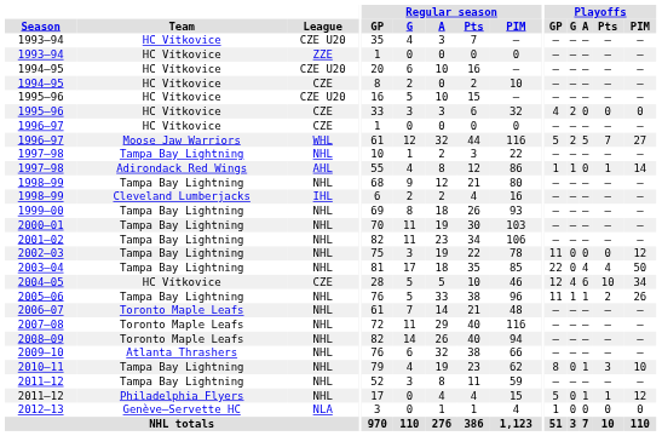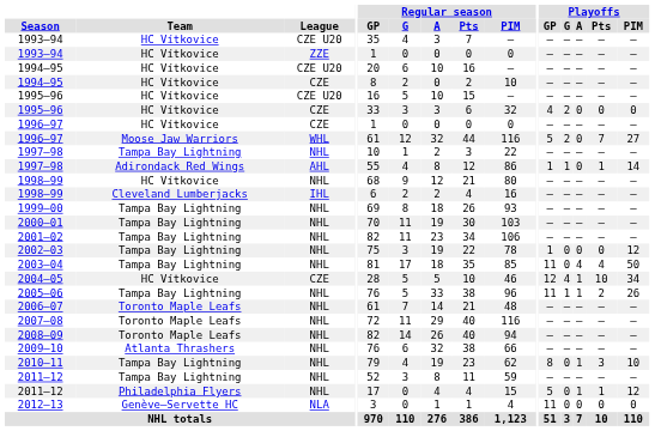 <table border="0" cellpadding="1" cellspacing="0" style="text-align:center; width:60em">
 <tr bgcolor="#e0e0e0">
 <th colspan="3" bgcolor="#ffffff"></th>
 <th rowspan="100" bgcolor="#ffffff"></th>
 <th colspan="5"><a href='#'>Regular season</a></th>
 <th rowspan="100" bgcolor="#ffffff"></th>
 <th colspan="5"><a href='#'>Playoffs</a></th>
 </tr>
 <tr bgcolor="#e0e0e0">
 <th><a href='#'>Season</a></th>
 <th>Team</th>
 <th>League</th>
 <th>GP</th>
 <th><a href='#'>G</a></th>
 <th><a href='#'>A</a></th>
 <th><a href='#'>Pts</a></th>
 <th><a href='#'>PIM</a></th>
 <th>GP</th>
 <th>G</th>
 <th>A</th>
 <th>Pts</th>
 <th>PIM</th>
 </tr>
 <tr>
 <td>1993–94</td>
 <td><a href='#'>HC Vítkovice</a></td>
 <td>CZE U20</td>
 <td>35</td>
 <td>4</td>
 <td>3</td>
 <td>7</td>
 <td>—</td>
 <td>—</td>
 <td>—</td>
 <td>—</td>
 <td>—</td>
 <td>—</td>
 </tr>
 <tr bgcolor="#f0f0f0">
 <td><a href='#'>1993–94</a></td>
 <td>HC Vítkovice</td>
 <td><a href='#'>ZZE</a></td>
 <td>1</td>
 <td>0</td>
 <td>0</td>
 <td>0</td>
 <td>0</td>
 <td>—</td>
 <td>—</td>
 <td>—</td>
 <td>—</td>
 <td>—</td>
 </tr>
 <tr>
 <td>1994–95</td>
 <td>HC Vítkovice</td>
 <td>CZE U20</td>
 <td>20</td>
 <td>6</td>
 <td>10</td>
 <td>16</td>
 <td>—</td>
 <td>—</td>
 <td>—</td>
 <td>—</td>
 <td>—</td>
 <td>—</td>
 </tr>
 <tr bgcolor="#f0f0f0">
 <td><a href='#'>1994–95</a></td>
 <td>HC Vítkovice</td>
 <td>CZE</td>
 <td>8</td>
 <td>2</td>
 <td>0</td>
 <td>2</td>
 <td>10</td>
 <td>—</td>
 <td>—</td>
 <td>—</td>
 <td>—</td>
 <td>—</td>
 </tr>
 <tr>
 <td>1995–96</td>
 <td>HC Vítkovice</td>
 <td>CZE U20</td>
 <td>16</td>
 <td>5</td>
 <td>10</td>
 <td>15</td>
 <td>—</td>
 <td>—</td>
 <td>—</td>
 <td>—</td>
 <td>—</td>
 <td>—</td>
 </tr>
 <tr bgcolor="#f0f0f0">
 <td><a href='#'>1995–96</a></td>
 <td>HC Vítkovice</td>
 <td>CZE</td>
 <td>33</td>
 <td>3</td>
 <td>3</td>
 <td>6</td>
 <td>32</td>
 <td>4</td>
 <td>2</td>
 <td>0</td>
 <td>0</td>
 <td>0</td>
 </tr>
 <tr>
 <td><a href='#'>1996–97</a></td>
 <td>HC Vítkovice</td>
 <td>CZE</td>
 <td>1</td>
 <td>0</td>
 <td>0</td>
 <td>0</td>
 <td>0</td>
 <td>—</td>
 <td>—</td>
 <td>—</td>
 <td>—</td>
 <td>—</td>
 </tr>
 <tr bgcolor="#f0f0f0">
 <td><a href='#'>1996–97</a></td>
 <td><a href='#'>Moose Jaw Warriors</a></td>
 <td><a href='#'>WHL</a></td>
 <td>61</td>
 <td>12</td>
 <td>32</td>
 <td>44</td>
 <td>116</td>
 <td>5</td>
 <td>2</td>
-<td>5</td>
+<td>0</td>
 <td>7</td>
 <td>27</td>
 </tr>
 <tr>
 <td><a href='#'>1997–98</a></td>
 <td><a href='#'>Tampa Bay Lightning</a></td>
 <td><a href='#'>NHL</a></td>
 <td>10</td>
 <td>1</td>
 <td>2</td>
 <td>3</td>
 <td>22</td>
 <td>—</td>
 <td>—</td>
 <td>—</td>
 <td>—</td>
 <td>—</td>
 </tr>
 <tr bgcolor="#f0f0f0">
 <td><a href='#'>1997–98</a></td>
 <td><a href='#'>Adirondack Red Wings</a></td>
 <td><a href='#'>AHL</a></td>
 <td>55</td>
 <td>4</td>
 <td>8</td>
 <td>12</td>
 <td>86</td>
 <td>1</td>
 <td>1</td>
 <td>0</td>
 <td>1</td>
 <td>14</td>
 </tr>
 <tr>
 <td><a href='#'>1998–99</a></td>
-<td>Tampa Bay Lightning</td>
+<td>HC Vítkovice</td>
 <td>NHL</td>
 <td>68</td>
 <td>9</td>
 <td>12</td>
 <td>21</td>
 <td>80</td>
 <td>—</td>
 <td>—</td>
 <td>—</td>
 <td>—</td>
 <td>—</td>
 </tr>
 <tr bgcolor="#f0f0f0">
 <td><a href='#'>1998–99</a></td>
 <td><a href='#'>Cleveland Lumberjacks</a></td>
 <td><a href='#'>IHL</a></td>
 <td>6</td>
 <td>2</td>
 <td>2</td>
 <td>4</td>
 <td>16</td>
 <td>—</td>
 <td>—</td>
 <td>—</td>
 <td>—</td>
 <td>—</td>
 </tr>
 <tr>
 <td><a href='#'>1999–00</a></td>
 <td>Tampa Bay Lightning</td>
 <td>NHL</td>
 <td>69</td>
 <td>8</td>
 <td>18</td>
 <td>26</td>
 <td>93</td>
 <td>—</td>
 <td>—</td>
 <td>—</td>
 <td>—</td>
 <td>—</td>
 </tr>
 <tr bgcolor="#f0f0f0">
 <td><a href='#'>2000–01</a></td>
 <td>Tampa Bay Lightning</td>
 <td>NHL</td>
 <td>70</td>
 <td>11</td>
 <td>19</td>
 <td>30</td>
 <td>103</td>
 <td>—</td>
 <td>—</td>
 <td>—</td>
 <td>—</td>
 <td>—</td>
 </tr>
 <tr>
 <td><a href='#'>2001–02</a></td>
 <td>Tampa Bay Lightning</td>
 <td>NHL</td>
 <td>82</td>
 <td>11</td>
 <td>23</td>
 <td>34</td>
 <td>106</td>
 <td>—</td>
 <td>—</td>
 <td>—</td>
 <td>—</td>
 <td>—</td>
 </tr>
 <tr bgcolor="#f0f0f0">
 <td><a href='#'>2002–03</a></td>
 <td>Tampa Bay Lightning</td>
 <td>NHL</td>
 <td>75</td>
 <td>3</td>
 <td>19</td>
 <td>22</td>
 <td>78</td>
-<td>11</td>
+<td>1</td>
 <td>0</td>
 <td>0</td>
 <td>0</td>
 <td>12</td>
 </tr>
 <tr>
 <td><a href='#'>2003–04</a></td>
 <td>Tampa Bay Lightning</td>
 <td>NHL</td>
 <td>81</td>
 <td>17</td>
 <td>18</td>
 <td>35</td>
 <td>85</td>
-<td>22</td>
+<td>11</td>
 <td>0</td>
 <td>4</td>
 <td>4</td>
 <td>50</td>
 </tr>
 <tr bgcolor="#f0f0f0">
 <td><a href='#'>2004–05</a></td>
 <td>HC Vítkovice</td>
 <td>CZE</td>
 <td>28</td>
 <td>5</td>
 <td>5</td>
 <td>10</td>
 <td>46</td>
 <td>12</td>
 <td>4</td>
-<td>6</td>
+<td>1</td>
 <td>10</td>
 <td>34</td>
 </tr>
 <tr>
 <td><a href='#'>2005–06</a></td>
 <td>Tampa Bay Lightning</td>
 <td>NHL</td>
 <td>76</td>
 <td>5</td>
 <td>33</td>
 <td>38</td>
 <td>96</td>
 <td>11</td>
 <td>1</td>
 <td>1</td>
 <td>2</td>
 <td>26</td>
 </tr>
 <tr bgcolor="#f0f0f0">
 <td><a href='#'>2006–07</a></td>
 <td><a href='#'>Toronto Maple Leafs</a></td>
 <td>NHL</td>
 <td>61</td>
 <td>7</td>
 <td>14</td>
 <td>21</td>
 <td>48</td>
 <td>—</td>
 <td>—</td>
 <td>—</td>
 <td>—</td>
 <td>—</td>
 </tr>
 <tr>
 <td><a href='#'>2007–08</a></td>
 <td>Toronto Maple Leafs</td>
 <td>NHL</td>
 <td>72</td>
 <td>11</td>
 <td>29</td>
 <td>40</td>
 <td>116</td>
 <td>—</td>
 <td>—</td>
 <td>—</td>
 <td>—</td>
 <td>—</td>
 </tr>
 <tr bgcolor="#f0f0f0">
 <td><a href='#'>2008–09</a></td>
 <td>Toronto Maple Leafs</td>
 <td>NHL</td>
 <td>82</td>
 <td>14</td>
 <td>26</td>
 <td>40</td>
 <td>94</td>
 <td>—</td>
 <td>—</td>
 <td>—</td>
 <td>—</td>
 <td>—</td>
 </tr>
 <tr>
 <td><a href='#'>2009–10</a></td>
 <td><a href='#'>Atlanta Thrashers</a></td>
 <td>NHL</td>
 <td>76</td>
 <td>6</td>
 <td>32</td>
 <td>38</td>
 <td>66</td>
 <td>—</td>
 <td>—</td>
 <td>—</td>
 <td>—</td>
 <td>—</td>
 </tr>
 <tr bgcolor="#f0f0f0">
 <td><a href='#'>2010–11</a></td>
 <td>Tampa Bay Lightning</td>
 <td>NHL</td>
 <td>79</td>
 <td>4</td>
 <td>19</td>
 <td>23</td>
 <td>62</td>
 <td>8</td>
 <td>0</td>
 <td>1</td>
 <td>3</td>
 <td>10</td>
 </tr>
 <tr>
 <td><a href='#'>2011–12</a></td>
 <td>Tampa Bay Lightning</td>
 <td>NHL</td>
 <td>52</td>
 <td>3</td>
 <td>8</td>
 <td>11</td>
 <td>59</td>
 <td>—</td>
 <td>—</td>
 <td>—</td>
 <td>—</td>
 <td>—</td>
 </tr>
 <tr bgcolor="#f0f0f0">
 <td>2011–12</td>
 <td><a href='#'>Philadelphia Flyers</a></td>
 <td>NHL</td>
 <td>17</td>
 <td>0</td>
 <td>4</td>
 <td>4</td>
 <td>15</td>
 <td>5</td>
 <td>0</td>
 <td>1</td>
 <td>1</td>
 <td>12</td>
 </tr>
 <tr>
 <td><a href='#'>2012–13</a></td>
 <td><a href='#'>Genève–Servette HC</a></td>
 <td><a href='#'>NLA</a></td>
 <td>3</td>
 <td>0</td>
 <td>1</td>
 <td>1</td>
 <td>4</td>
-<td>1</td>
+<td>11</td>
 <td>0</td>
 <td>0</td>
 <td>0</td>
 <td>0</td>
 </tr>
 <tr bgcolor="#e0e0e0">
 <th colspan="3">NHL totals</th>
 <th>970</th>
 <th>110</th>
 <th>276</th>
 <th>386</th>
 <th>1,123</th>
 <th>51</th>
 <th>3</th>
 <th>7</th>
 <th>10</th>
 <th>110</th>
 </tr>
 </table>
